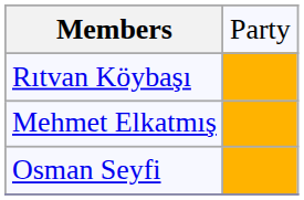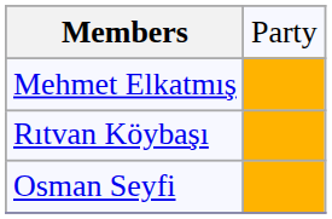 <table class=wikitable style="border:1px solid #8888aa; background-color:#f7f8ff; padding:0px; font-size:90%;">
 <tr>
 <th>Members</th>
 <td>Party</td>
 </tr>
 <tr>
-<td><a href='#'>Rıtvan Köybaşı</a></td>
+<td><a href='#'>Mehmet Elkatmış</a></td>
 <td style="background: #ffb300"></td>
 </tr>
 <tr>
-<td><a href='#'>Mehmet Elkatmış</a></td>
+<td><a href='#'>Rıtvan Köybaşı</a></td>
 <td style="background: #ffb300"></td>
 </tr>
 <tr>
 <td><a href='#'>Osman Seyfi</a></td>
 <td style="background: #ffb300"></td>
 </tr>
 <tr>
 </tr>
 </table>
